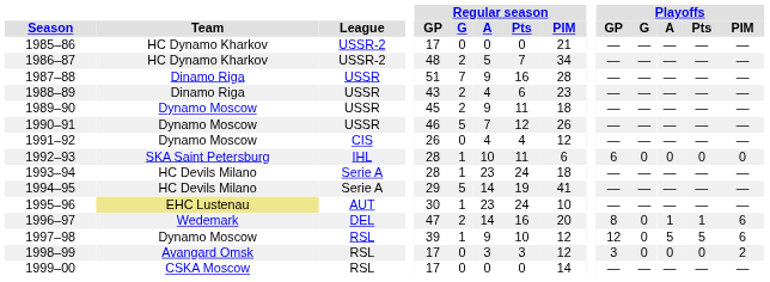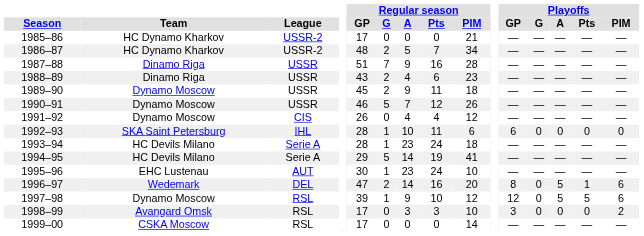 <table BORDER="0" CELLPADDING="1" CELLSPACING="0" width="75%" style="text-align:center">
 <tr bgcolor="#e0e0e0">
 <th colspan="3" bgcolor="#ffffff"> </th>
 <th rowspan="99" bgcolor="#ffffff"> </th>
 <th colspan="5"><a href='#'>Regular season</a></th>
 <th rowspan="99" bgcolor="#ffffff"> </th>
 <th colspan="5"><a href='#'>Playoffs</a></th>
 </tr>
 <tr bgcolor="#e0e0e0">
 <th ALIGN="center"><a href='#'>Season</a></th>
 <th ALIGN="center">Team</th>
 <th ALIGN="center">League</th>
 <th ALIGN="center">GP</th>
 <th ALIGN="center"><a href='#'>G</a></th>
 <th ALIGN="center"><a href='#'>A</a></th>
 <th ALIGN="center"><a href='#'>Pts</a></th>
 <th ALIGN="center"><a href='#'>PIM</a></th>
 <th ALIGN="center">GP</th>
 <th ALIGN="center">G</th>
 <th ALIGN="center">A</th>
 <th ALIGN="center">Pts</th>
 <th ALIGN="center">PIM</th>
 </tr>
 <tr ALIGN="center">
 <td>1985–86</td>
 <td>HC Dynamo Kharkov</td>
 <td><a href='#'>USSR-2</a></td>
 <td>17</td>
 <td>0</td>
 <td>0</td>
 <td>0</td>
 <td>21</td>
 <td>—</td>
 <td>—</td>
 <td>—</td>
 <td>—</td>
 <td>—</td>
 </tr>
 <tr ALIGN="center" bgcolor="f0f0f0">
 <td>1986–87</td>
 <td>HC Dynamo Kharkov</td>
 <td>USSR-2</td>
 <td>48</td>
 <td>2</td>
 <td>5</td>
 <td>7</td>
 <td>34</td>
 <td>—</td>
 <td>—</td>
 <td>—</td>
 <td>—</td>
 <td>—</td>
 </tr>
 <tr ALIGN="center">
 <td>1987–88</td>
 <td><a href='#'>Dinamo Riga</a></td>
 <td><a href='#'>USSR</a></td>
 <td>51</td>
 <td>7</td>
 <td>9</td>
 <td>16</td>
 <td>28</td>
 <td>—</td>
 <td>—</td>
 <td>—</td>
 <td>—</td>
 <td>—</td>
 </tr>
 <tr ALIGN="center" bgcolor="f0f0f0">
 <td>1988–89</td>
 <td>Dinamo Riga</td>
 <td>USSR</td>
 <td>43</td>
 <td>2</td>
 <td>4</td>
 <td>6</td>
 <td>23</td>
 <td>—</td>
 <td>—</td>
 <td>—</td>
 <td>—</td>
 <td>—</td>
 </tr>
 <tr ALIGN="center">
 <td>1989–90</td>
 <td><a href='#'>Dynamo Moscow</a></td>
 <td>USSR</td>
 <td>45</td>
 <td>2</td>
 <td>9</td>
 <td>11</td>
 <td>18</td>
 <td>—</td>
 <td>—</td>
 <td>—</td>
 <td>—</td>
 <td>—</td>
 </tr>
 <tr ALIGN="center" bgcolor="f0f0f0">
 <td>1990–91</td>
 <td>Dynamo Moscow</td>
 <td>USSR</td>
 <td>46</td>
 <td>5</td>
 <td>7</td>
 <td>12</td>
 <td>26</td>
 <td>—</td>
 <td>—</td>
 <td>—</td>
 <td>—</td>
 <td>—</td>
 </tr>
 <tr ALIGN="center">
 <td>1991–92</td>
 <td>Dynamo Moscow</td>
 <td><a href='#'>CIS</a></td>
 <td>26</td>
 <td>0</td>
 <td>4</td>
 <td>4</td>
 <td>12</td>
 <td>—</td>
 <td>—</td>
 <td>—</td>
 <td>—</td>
 <td>—</td>
 </tr>
 <tr ALIGN="center"  bgcolor="f0f0f0">
 <td>1992–93</td>
 <td><a href='#'>SKA Saint Petersburg</a></td>
 <td><a href='#'>IHL</a></td>
 <td>28</td>
 <td>1</td>
 <td>10</td>
 <td>11</td>
 <td>6</td>
 <td>6</td>
 <td>0</td>
 <td>0</td>
 <td>0</td>
 <td>0</td>
 </tr>
 <tr ALIGN="center">
 <td>1993–94</td>
 <td>HC Devils Milano</td>
 <td><a href='#'>Serie A</a></td>
 <td>28</td>
 <td>1</td>
 <td>23</td>
 <td>24</td>
 <td>18</td>
 <td>—</td>
 <td>—</td>
 <td>—</td>
 <td>—</td>
 <td>—</td>
 </tr>
 <tr ALIGN="center"  bgcolor="f0f0f0">
 <td>1994–95</td>
 <td>HC Devils Milano</td>
 <td>Serie A</td>
 <td>29</td>
 <td>5</td>
 <td>14</td>
 <td>19</td>
 <td>41</td>
 <td>—</td>
 <td>—</td>
 <td>—</td>
 <td>—</td>
 <td>—</td>
 </tr>
 <tr ALIGN="center">
 <td>1995–96</td>
-<td style="background: khaki;">EHC Lustenau</td>
+<td>EHC Lustenau</td>
 <td><a href='#'>AUT</a></td>
 <td>30</td>
 <td>1</td>
 <td>23</td>
 <td>24</td>
 <td>10</td>
 <td>—</td>
 <td>—</td>
 <td>—</td>
 <td>—</td>
 <td>—</td>
 </tr>
 <tr ALIGN="center" bgcolor="f0f0f0">
 <td>1996–97</td>
 <td><a href='#'>Wedemark</a></td>
 <td><a href='#'>DEL</a></td>
 <td>47</td>
 <td>2</td>
 <td>14</td>
 <td>16</td>
 <td>20</td>
 <td>8</td>
 <td>0</td>
-<td>1</td>
+<td>5</td>
 <td>1</td>
 <td>6</td>
 </tr>
 <tr ALIGN="center">
 <td>1997–98</td>
 <td>Dynamo Moscow</td>
 <td><a href='#'>RSL</a></td>
 <td>39</td>
 <td>1</td>
 <td>9</td>
 <td>10</td>
 <td>12</td>
 <td>12</td>
 <td>0</td>
 <td>5</td>
 <td>5</td>
 <td>6</td>
 </tr>
 <tr ALIGN="center"  bgcolor="f0f0f0">
 <td>1998–99</td>
 <td><a href='#'>Avangard Omsk</a></td>
 <td>RSL</td>
 <td>17</td>
 <td>0</td>
 <td>3</td>
 <td>3</td>
-<td>12</td>
+<td>10</td>
 <td>3</td>
 <td>0</td>
 <td>0</td>
 <td>0</td>
 <td>2</td>
 </tr>
 <tr ALIGN="center">
 <td>1999–00</td>
 <td><a href='#'>CSKA Moscow</a></td>
 <td>RSL</td>
 <td>17</td>
 <td>0</td>
 <td>0</td>
 <td>0</td>
 <td>14</td>
 <td>—</td>
 <td>—</td>
 <td>—</td>
 <td>—</td>
 <td>—</td>
 </tr>
 </table>
